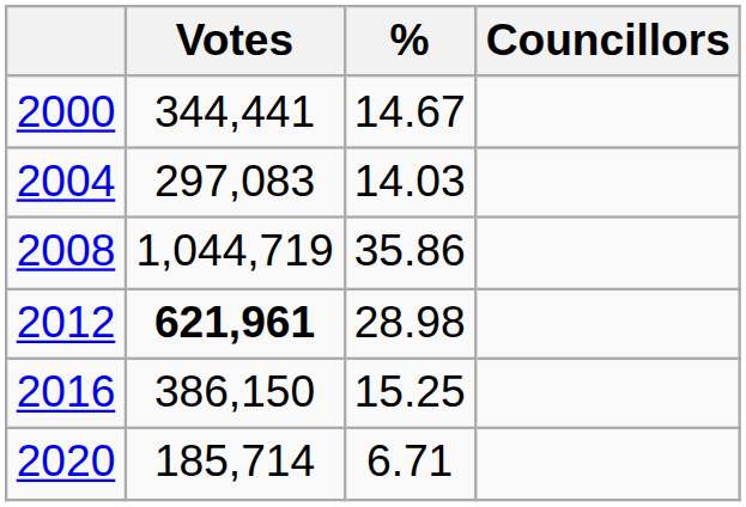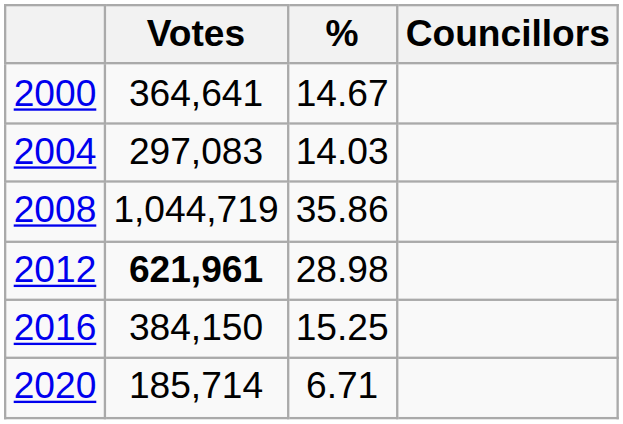 <table class="wikitable" style=text-align:center>
 <tr>
 <th></th>
 <th>Votes</th>
 <th>%</th>
 <th>Councillors</th>
 </tr>
 <tr>
 <td><a href='#'>2000</a></td>
-<td>344,441</td>
+<td>364,641</td>
 <td>14.67</td>
 <td></td>
 </tr>
 <tr>
 <td><a href='#'>2004</a></td>
 <td>297,083</td>
 <td>14.03</td>
 <td></td>
 </tr>
 <tr>
 <td><a href='#'>2008</a></td>
 <td>1,044,719</td>
 <td>35.86</td>
 <td></td>
 </tr>
 <tr>
 <td><a href='#'>2012</a></td>
 <td><strong>621,961</strong></td>
 <td>28.98</td>
 <td></td>
 </tr>
 <tr>
 <td><a href='#'>2016</a></td>
-<td>386,150</td>
+<td>384,150</td>
 <td>15.25</td>
 <td></td>
 </tr>
 <tr>
 <td><a href='#'>2020</a></td>
 <td>185,714</td>
 <td>6.71</td>
 <td></td>
 </tr>
 </table>
